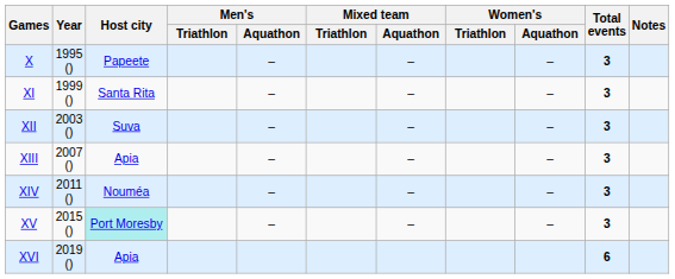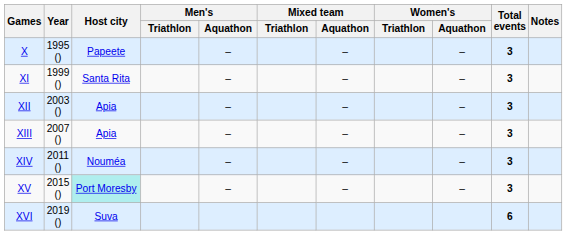 <table class="wikitable" style="text-align:center; font-size:90%;">
 <tr>
 <th rowspan=2 scope="col" style="padding:0.25em;">Games</th>
 <th rowspan=2 scope="col" style="padding:0.25em;">Year</th>
 <th rowspan=2 scope="col" style="width:6.25em;">Host city</th>
 <th colspan=2 style="line-height:115%;">Men's</th>
 <th colspan=2 style="line-height:115%;">Mixed team</th>
 <th colspan=2 style="line-height:115%;">Women's</th>
 <th rowspan=2>Total<br>events</th>
 <th rowspan=2>Notes</th>
 </tr>
 <tr>
 <th style="line-height:115%; width:5.25em;">Triathlon</th>
 <th style="line-height:115%; width:5.25em;">Aquathon</th>
 <th style="line-height:115%; width:5.25em;">Triathlon</th>
 <th style="line-height:115%; width:5.25em;">Aquathon</th>
 <th style="line-height:115%; width:5.25em;">Triathlon</th>
 <th style="line-height:115%; width:5.25em;">Aquathon</th>
 </tr>
 <tr bgcolor=#def>
 <td><a href='#'>X</a></td>
 <td>1995 <br>()</td>
 <td><a href='#'>Papeete</a> </td>
 <td> <br> </td>
 <td>–</td>
 <td> <br></td>
 <td>–</td>
 <td> <br> </td>
 <td>–</td>
 <td><strong>3</strong></td>
 <td></td>
 </tr>
 <tr>
 <td><a href='#'>XI</a></td>
 <td>1999 <br>()</td>
 <td><a href='#'>Santa Rita</a> </td>
 <td> <br> </td>
 <td>–</td>
 <td> <br></td>
 <td>–</td>
 <td> <br> </td>
 <td>–</td>
 <td><strong>3</strong></td>
 <td></td>
 </tr>
 <tr bgcolor=#def>
 <td><a href='#'>XII</a></td>
 <td>2003 <br>()</td>
-<td><a href='#'>Suva</a> </td>
+<td><a href='#'>Apia</a> </td>
 <td> <br>  </td>
 <td>–</td>
 <td> <br>  </td>
 <td>–</td>
 <td> <br>  </td>
 <td>–</td>
 <td><strong>3</strong></td>
 <td></td>
 </tr>
 <tr>
 <td><a href='#'>XIII</a></td>
 <td>2007 <br>()</td>
 <td><a href='#'>Apia</a> </td>
 <td> <br>  </td>
 <td>–</td>
 <td> <br>  </td>
 <td>–</td>
 <td> <br>  </td>
 <td>–</td>
 <td><strong>3</strong></td>
 <td></td>
 </tr>
 <tr bgcolor=#def>
 <td><a href='#'>XIV</a></td>
 <td>2011 <br>()</td>
 <td><a href='#'>Nouméa</a> </td>
 <td><br>  </td>
 <td>–</td>
 <td><br>  </td>
 <td>–</td>
 <td> <br>  </td>
 <td>–</td>
 <td><strong>3</strong></td>
 <td></td>
 </tr>
 <tr>
 <td><a href='#'>XV</a></td>
 <td>2015 <br>()</td>
 <td style="background: paleturquoise;"><a href='#'>Port Moresby</a> </td>
 <td><br>  </td>
 <td>–</td>
 <td><br>  </td>
 <td>–</td>
 <td><br>  </td>
 <td>–</td>
 <td><strong>3</strong></td>
 <td></td>
 </tr>
 <tr bgcolor=#def>
 <td><a href='#'>XVI</a></td>
 <td>2019 <br>()</td>
-<td><a href='#'>Apia</a> </td>
+<td><a href='#'>Suva</a> </td>
 <td> <br>  </td>
 <td> <br>  </td>
 <td> <br>  </td>
 <td> <br>  </td>
 <td><br>  </td>
 <td> <br>  </td>
 <td><strong>6</strong></td>
 <td></td>
 </tr>
 </table>
